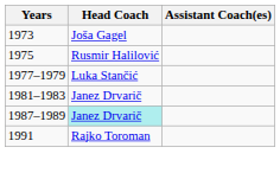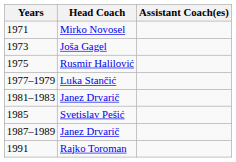 <table class="wikitable">
 <tr>
 <th>Years</th>
 <th>Head Coach</th>
 <th>Assistant Coach(es)</th>
+</tr>
+<tr>
+<td>1971</td>
+<td> <a href='#'>Mirko Novosel</a></td>
+<td></td>
 </tr>
 <tr>
 <td>1973</td>
 <td> <a href='#'>Joša Gagel</a></td>
 <td></td>
 </tr>
 <tr>
 <td>1975</td>
 <td> <a href='#'>Rusmir Halilović</a></td>
 <td></td>
 </tr>
 <tr>
 <td>1977–1979</td>
 <td> <a href='#'>Luka Stančić</a></td>
 <td></td>
 </tr>
 <tr>
 <td>1981–1983</td>
 <td> <a href='#'>Janez Drvarič</a></td>
 <td></td>
 </tr>
 <tr>
+<td>1985</td>
+<td> <a href='#'>Svetislav Pešić</a></td>
+<td></td>
+</tr>
+<tr>
 <td>1987–1989</td>
-<td style="background: paleturquoise;"> <a href='#'>Janez Drvarič</a></td>
+<td> <a href='#'>Janez Drvarič</a></td>
 <td></td>
 </tr>
 <tr>
 <td>1991</td>
 <td> <a href='#'>Rajko Toroman</a></td>
 <td></td>
 </tr>
 </table>
